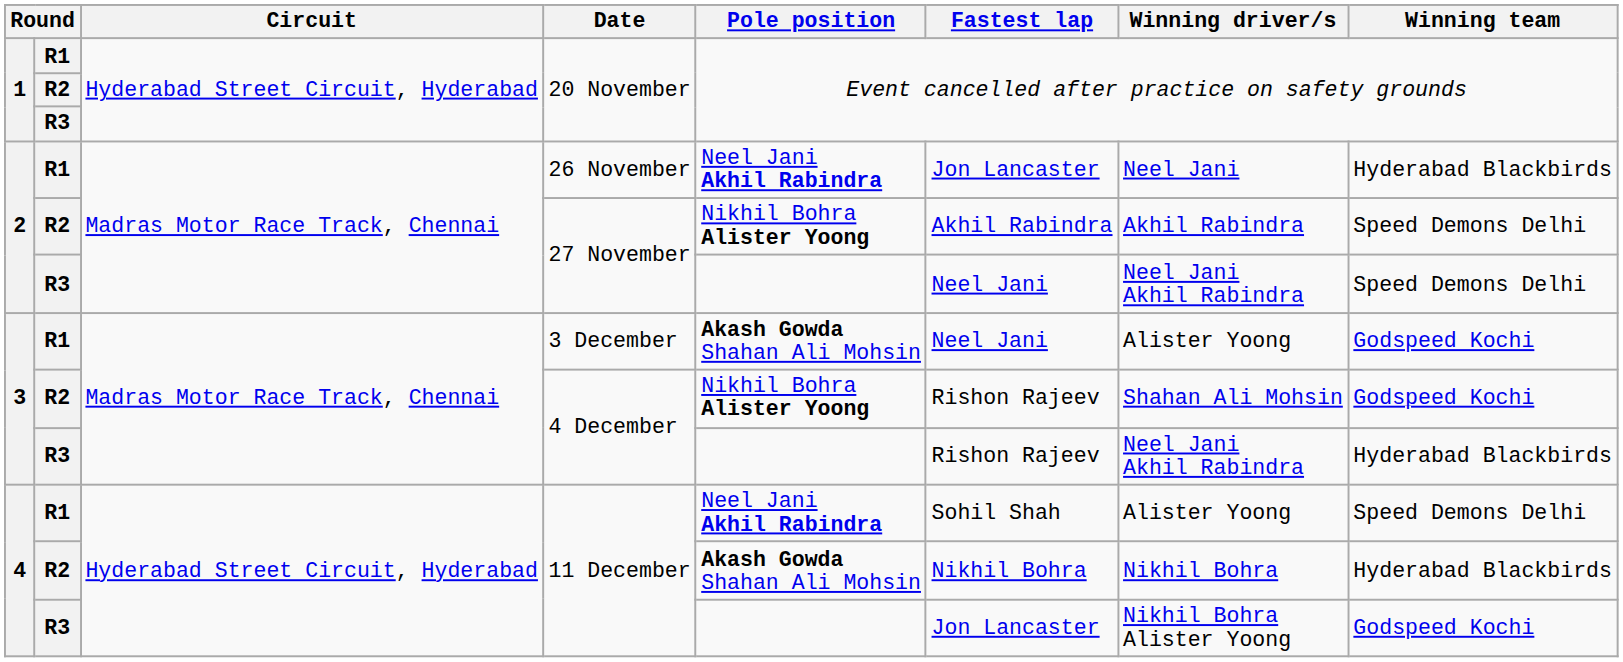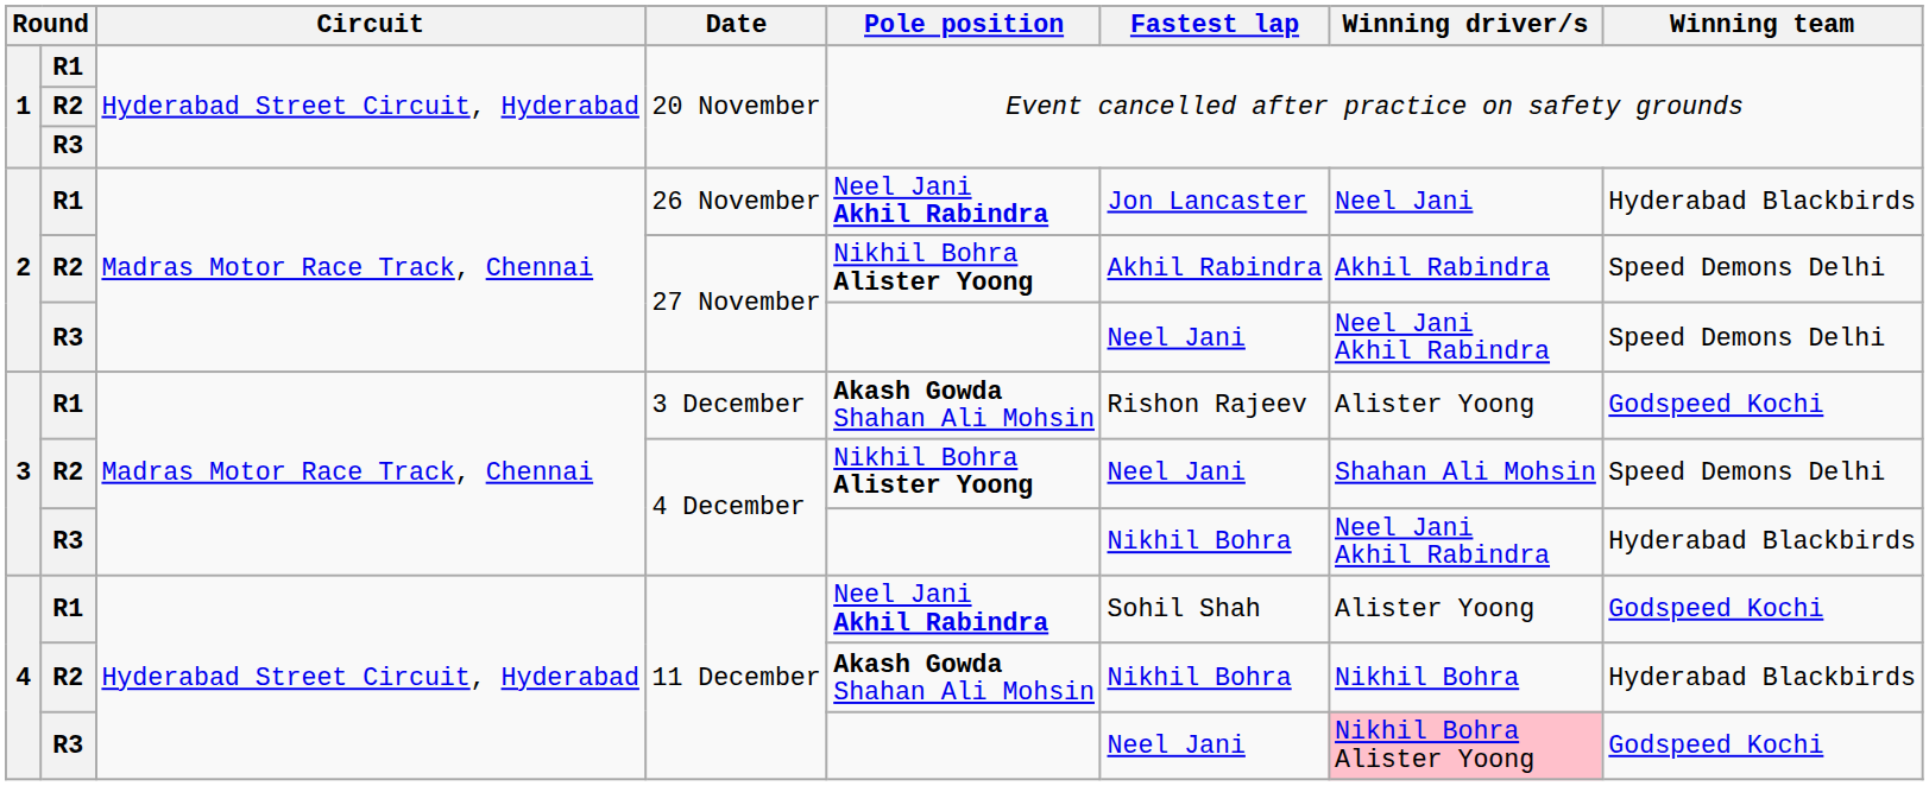 <table class="wikitable" style="font-size: 85%">
 <tr>
 <th colspan="2">Round</th>
 <th>Circuit</th>
 <th>Date</th>
 <th nowrap=""><a href='#'>Pole position</a></th>
 <th nowrap=""><a href='#'>Fastest lap</a></th>
 <th nowrap="">Winning driver/s</th>
 <th nowrap="">Winning team</th>
 </tr>
 <tr>
 <th rowspan="3">1</th>
 <th>R1</th>
 <td rowspan="3"> <a href='#'>Hyderabad Street Circuit</a>, <a href='#'>Hyderabad</a></td>
 <td rowspan="3">20 November</td>
 <td colspan="4" rowspan="3" align="center"><em>Event cancelled after practice on safety grounds</em></td>
 </tr>
 <tr>
 <th>R2</th>
 </tr>
 <tr>
 <th>R3</th>
 </tr>
 <tr>
 <th rowspan="3">2</th>
 <th>R1</th>
 <td rowspan="3"> <a href='#'>Madras Motor Race Track</a>, <a href='#'>Chennai</a></td>
 <td>26 November</td>
 <td> <a href='#'>Neel Jani</a><br><strong> <a href='#'>Akhil Rabindra</a></strong></td>
 <td> <a href='#'>Jon Lancaster</a></td>
 <td> <a href='#'>Neel Jani</a></td>
 <td>Hyderabad Blackbirds</td>
 </tr>
 <tr>
 <th>R2</th>
 <td rowspan="2">27 November</td>
 <td> <a href='#'>Nikhil Bohra</a><br> <strong>Alister Yoong</strong></td>
 <td> <a href='#'>Akhil Rabindra</a></td>
 <td> <a href='#'>Akhil Rabindra</a></td>
 <td>Speed Demons Delhi</td>
 </tr>
 <tr>
 <th>R3</th>
 <td></td>
 <td> <a href='#'>Neel Jani</a></td>
 <td> <a href='#'>Neel Jani</a><br> <a href='#'>Akhil Rabindra</a></td>
 <td>Speed Demons Delhi</td>
 </tr>
 <tr>
 <th rowspan="3">3</th>
 <th>R1</th>
 <td rowspan="3"> <a href='#'>Madras Motor Race Track</a>, <a href='#'>Chennai</a></td>
 <td>3 December</td>
 <td><strong> Akash Gowda</strong><br> <a href='#'>Shahan Ali Mohsin</a></td>
-<td> <a href='#'>Neel Jani</a></td>
+<td> Rishon Rajeev</td>
 <td> Alister Yoong</td>
 <td><a href='#'>Godspeed Kochi</a></td>
 </tr>
 <tr>
 <th>R2</th>
 <td rowspan="2">4 December</td>
 <td> <a href='#'>Nikhil Bohra</a><br> <strong>Alister Yoong</strong></td>
-<td> Rishon Rajeev</td>
+<td> <a href='#'>Neel Jani</a></td>
 <td> <a href='#'>Shahan Ali Mohsin</a></td>
-<td><a href='#'>Godspeed Kochi</a></td>
+<td>Speed Demons Delhi</td>
 </tr>
 <tr>
 <th>R3</th>
 <td></td>
-<td> Rishon Rajeev</td>
+<td> <a href='#'>Nikhil Bohra</a></td>
 <td> <a href='#'>Neel Jani</a><br> <a href='#'>Akhil Rabindra</a></td>
 <td>Hyderabad Blackbirds</td>
 </tr>
 <tr>
 <th rowspan="3">4</th>
 <th>R1</th>
 <td rowspan="3"> <a href='#'>Hyderabad Street Circuit</a>, <a href='#'>Hyderabad</a></td>
 <td rowspan="3">11 December</td>
 <td> <a href='#'>Neel Jani</a><br><strong> <a href='#'>Akhil Rabindra</a></strong></td>
 <td> Sohil Shah</td>
 <td> Alister Yoong</td>
-<td>Speed Demons Delhi</td>
+<td><a href='#'>Godspeed Kochi</a></td>
 </tr>
 <tr>
 <th>R2</th>
 <td><strong> Akash Gowda</strong><br> <a href='#'>Shahan Ali Mohsin</a></td>
 <td> <a href='#'>Nikhil Bohra</a></td>
 <td> <a href='#'>Nikhil Bohra</a></td>
 <td>Hyderabad Blackbirds</td>
 </tr>
 <tr>
 <th>R3</th>
 <td></td>
-<td> <a href='#'>Jon Lancaster</a></td>
-<td> <a href='#'>Nikhil Bohra</a><br> Alister Yoong</td>
+<td> <a href='#'>Neel Jani</a></td>
+<td style="background: pink;"> <a href='#'>Nikhil Bohra</a><br> Alister Yoong</td>
 <td><a href='#'>Godspeed Kochi</a></td>
 </tr>
 </table>
